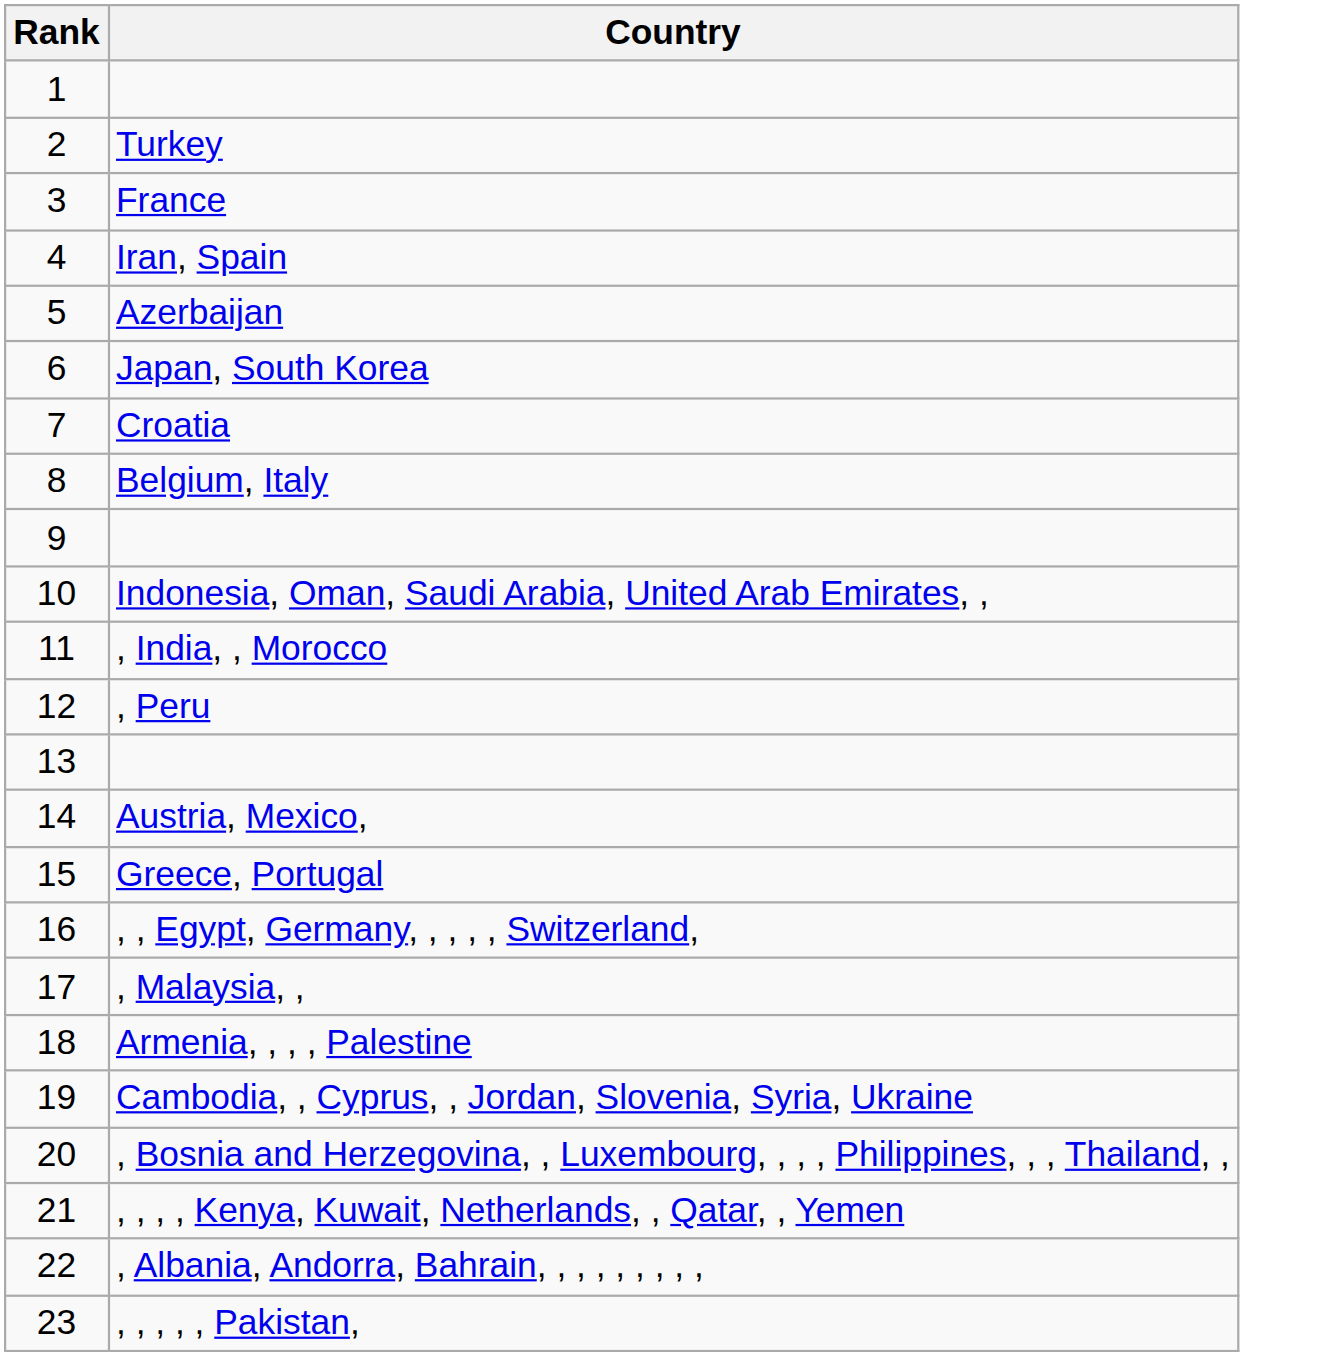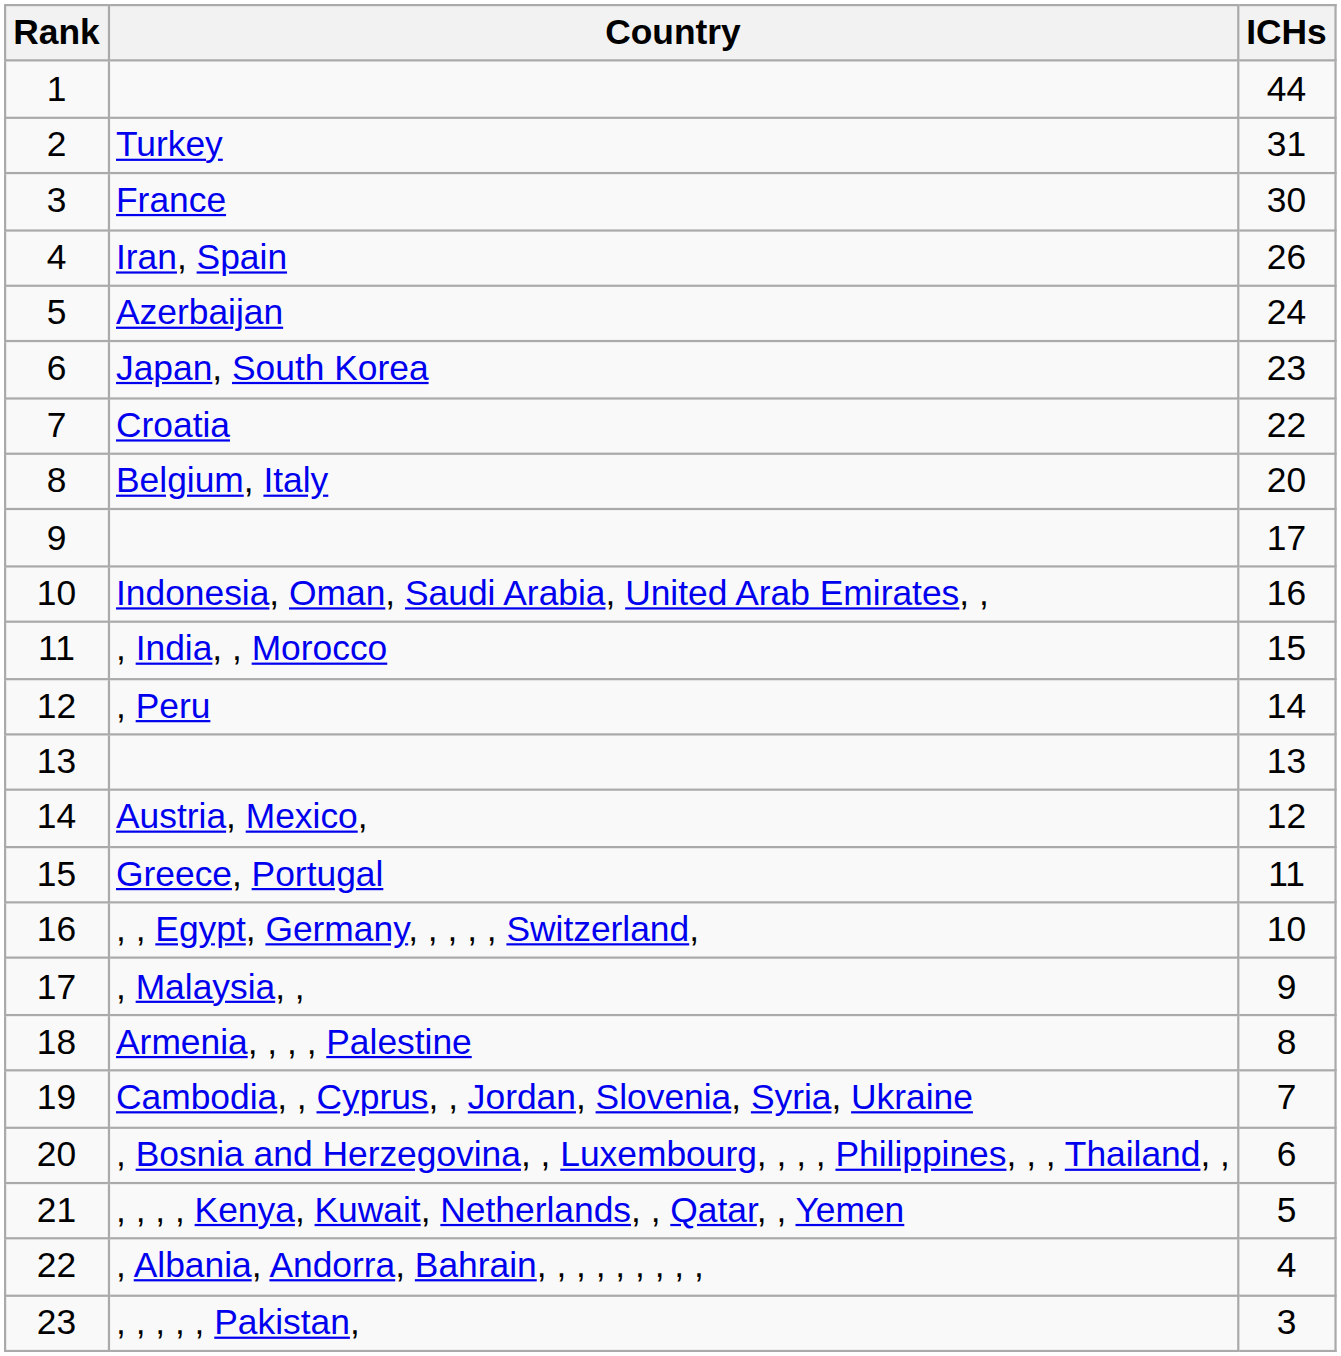 <table class="wikitable sortable" style="text-align:center;">
 <tr>
 <th>Rank</th>
 <th>Country</th>
+<th>ICHs</th>
 </tr>
 <tr>
 <td>1</td>
 <td align="left"></td>
+<td>44</td>
 </tr>
 <tr>
 <td>2</td>
 <td align="left"> <a href='#'>Turkey</a></td>
+<td>31</td>
 </tr>
 <tr>
 <td>3</td>
 <td align="left"> <a href='#'>France</a></td>
+<td>30</td>
 </tr>
 <tr>
 <td>4</td>
 <td align="left"> <a href='#'>Iran</a>,  <a href='#'>Spain</a></td>
+<td>26</td>
 </tr>
 <tr>
 <td>5</td>
 <td align="left"> <a href='#'>Azerbaijan</a></td>
+<td>24</td>
 </tr>
 <tr>
 <td>6</td>
 <td align="left"> <a href='#'>Japan</a>,  <a href='#'>South Korea</a></td>
+<td>23</td>
 </tr>
 <tr>
 <td>7</td>
 <td align="left"> <a href='#'>Croatia</a></td>
+<td>22</td>
 </tr>
 <tr>
 <td>8</td>
 <td align="left"> <a href='#'>Belgium</a>,  <a href='#'>Italy</a></td>
+<td>20</td>
 </tr>
 <tr>
 <td>9</td>
 <td align="left"></td>
+<td>17</td>
 </tr>
 <tr>
 <td>10</td>
 <td align="left"> <a href='#'>Indonesia</a>,  <a href='#'>Oman</a>,  <a href='#'>Saudi Arabia</a>,  <a href='#'>United Arab Emirates</a>, , </td>
+<td>16</td>
 </tr>
 <tr>
 <td>11</td>
 <td align="left">,  <a href='#'>India</a>, ,  <a href='#'>Morocco</a></td>
+<td>15</td>
 </tr>
 <tr>
 <td>12</td>
 <td align="left">,  <a href='#'>Peru</a></td>
+<td>14</td>
 </tr>
 <tr>
 <td>13</td>
 <td align="left"></td>
+<td>13</td>
 </tr>
 <tr>
 <td>14</td>
 <td align="left"> <a href='#'>Austria</a>,  <a href='#'>Mexico</a>, </td>
+<td>12</td>
 </tr>
 <tr>
 <td>15</td>
 <td align="left"> <a href='#'>Greece</a>,  <a href='#'>Portugal</a></td>
+<td>11</td>
 </tr>
 <tr>
 <td>16</td>
 <td align="left">, ,  <a href='#'>Egypt</a>,  <a href='#'>Germany</a>, , , , ,  <a href='#'>Switzerland</a>, </td>
+<td>10</td>
 </tr>
 <tr>
 <td>17</td>
 <td align="left">,  <a href='#'>Malaysia</a>, , </td>
+<td>9</td>
 </tr>
 <tr>
 <td>18</td>
 <td align="left"> <a href='#'>Armenia</a>, , , ,  <a href='#'>Palestine</a></td>
+<td>8</td>
 </tr>
 <tr>
 <td>19</td>
 <td align="left"> <a href='#'>Cambodia</a>, ,  <a href='#'>Cyprus</a>, ,  <a href='#'>Jordan</a>,  <a href='#'>Slovenia</a>,  <a href='#'>Syria</a>,  <a href='#'>Ukraine</a></td>
+<td>7</td>
 </tr>
 <tr>
 <td>20</td>
 <td align="left">,  <a href='#'>Bosnia and Herzegovina</a>, ,  <a href='#'>Luxembourg</a>, , , ,  <a href='#'>Philippines</a>, , ,  <a href='#'>Thailand</a>, , </td>
+<td>6</td>
 </tr>
 <tr>
 <td>21</td>
 <td align="left">, , , ,  <a href='#'>Kenya</a>,  <a href='#'>Kuwait</a>,  <a href='#'>Netherlands</a>, ,  <a href='#'>Qatar</a>, ,  <a href='#'>Yemen</a></td>
+<td>5</td>
 </tr>
 <tr>
 <td>22</td>
 <td align="left">,  <a href='#'>Albania</a>,  <a href='#'>Andorra</a>,  <a href='#'>Bahrain</a>, , , , , , , , , </td>
+<td>4</td>
 </tr>
 <tr>
 <td>23</td>
 <td align="left">, , , , ,  <a href='#'>Pakistan</a>, </td>
+<td>3</td>
 </tr>
 </table>
